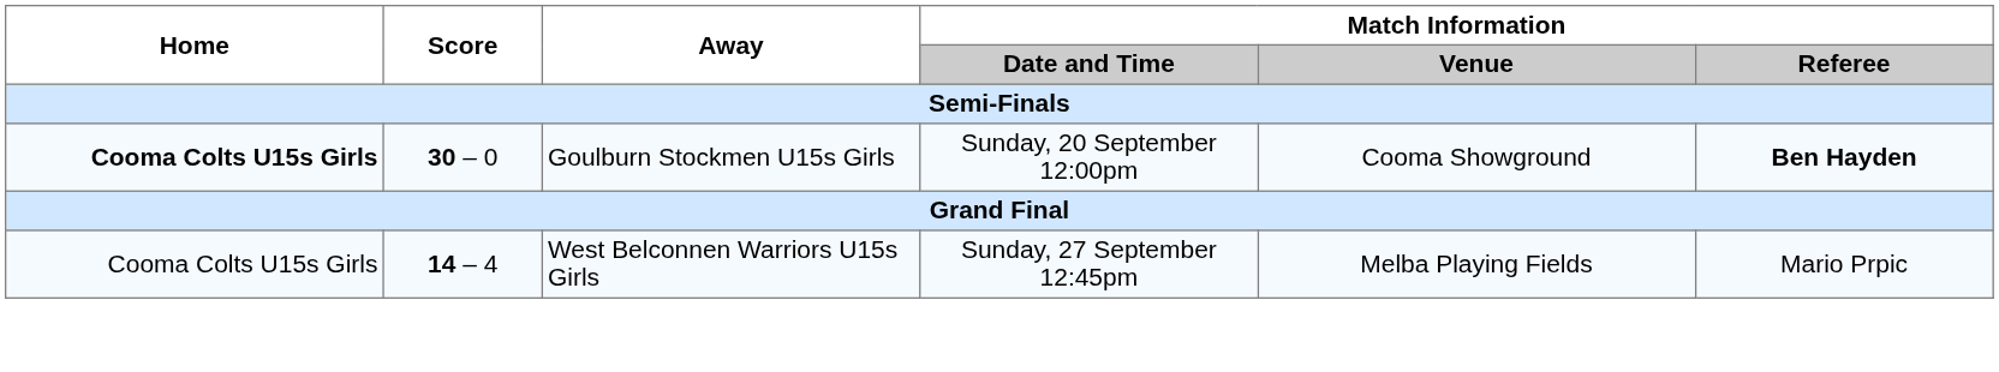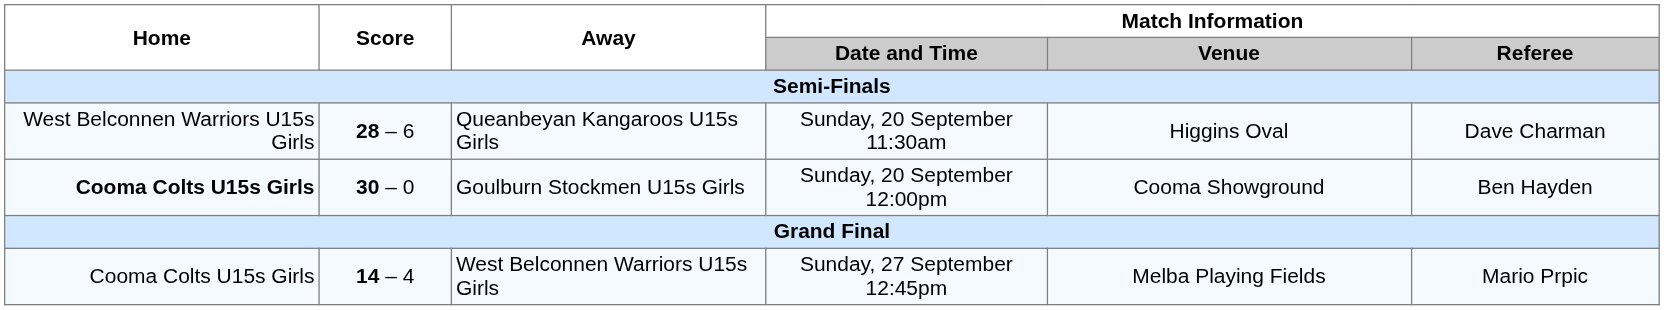 <table width="100%" cellspacing="0" cellpadding="3" border="1" style="border-collapse:collapse;  text-align:center;">
 <tr>
 <th rowspan="2" width="19%">Home</th>
 <th rowspan="2" width="8%">Score</th>
 <th rowspan="2" width="19%">Away</th>
 <th colspan="3">Match Information</th>
 </tr>
 <tr bgcolor="#CCCCCC">
 <th width="17%">Date and Time</th>
 <th width="22%">Venue</th>
 <th width="50%">Referee</th>
 </tr>
 <tr style="background:#d0e7ff;">
 <td colspan="6"><strong>Semi-Finals</strong></td>
 </tr>
 <tr style="text-align:center; background:#f5faff;">
+<td align="right">West Belconnen Warriors U15s Girls </td>
+<td><strong>28</strong> – 6</td>
+<td align="left"> Queanbeyan Kangaroos U15s Girls</td>
+<td>Sunday, 20 September 11:30am</td>
+<td>Higgins Oval</td>
+<td>Dave Charman</td>
+</tr>
+<tr style="text-align:center; background:#f5faff;">
 <td align="right"><strong>Cooma Colts U15s Girls </strong></td>
 <td><strong>30</strong> – 0</td>
 <td align="left"> Goulburn Stockmen U15s Girls</td>
 <td>Sunday, 20 September 12:00pm</td>
 <td>Cooma Showground</td>
-<td><strong>Ben Hayden</strong></td>
+<td>Ben Hayden</td>
 </tr>
 <tr style="background:#d0e7ff;">
 <td colspan="6"><strong>Grand Final</strong></td>
 </tr>
 <tr style="text-align:center; background:#f5faff;">
 <td align="right">Cooma Colts U15s Girls </td>
 <td><strong>14</strong> – 4</td>
 <td align="left"> West Belconnen Warriors U15s Girls</td>
 <td>Sunday, 27 September 12:45pm</td>
 <td>Melba Playing Fields</td>
 <td>Mario Prpic</td>
 </tr>
 </table>
